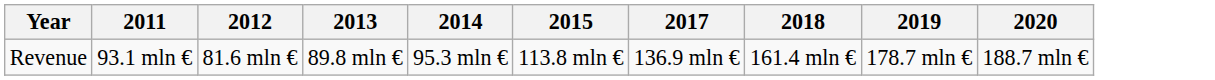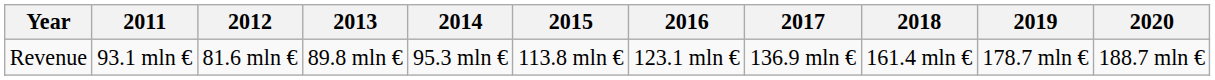 <table class="wikitable">
 <tr>
 <th>Year</th>
 <th>2011</th>
 <th>2012</th>
 <th>2013</th>
 <th>2014</th>
 <th>2015</th>
+<th>2016</th>
 <th>2017</th>
 <th>2018</th>
 <th>2019</th>
 <th>2020</th>
 </tr>
 <tr>
 <td>Revenue</td>
 <td>93.1 mln €</td>
 <td>81.6 mln €</td>
 <td>89.8 mln €</td>
 <td>95.3 mln €</td>
 <td>113.8 mln €</td>
+<td>123.1 mln €</td>
 <td>136.9 mln €</td>
 <td>161.4 mln €</td>
 <td>178.7 mln €</td>
 <td>188.7 mln €</td>
 </tr>
 </table>
